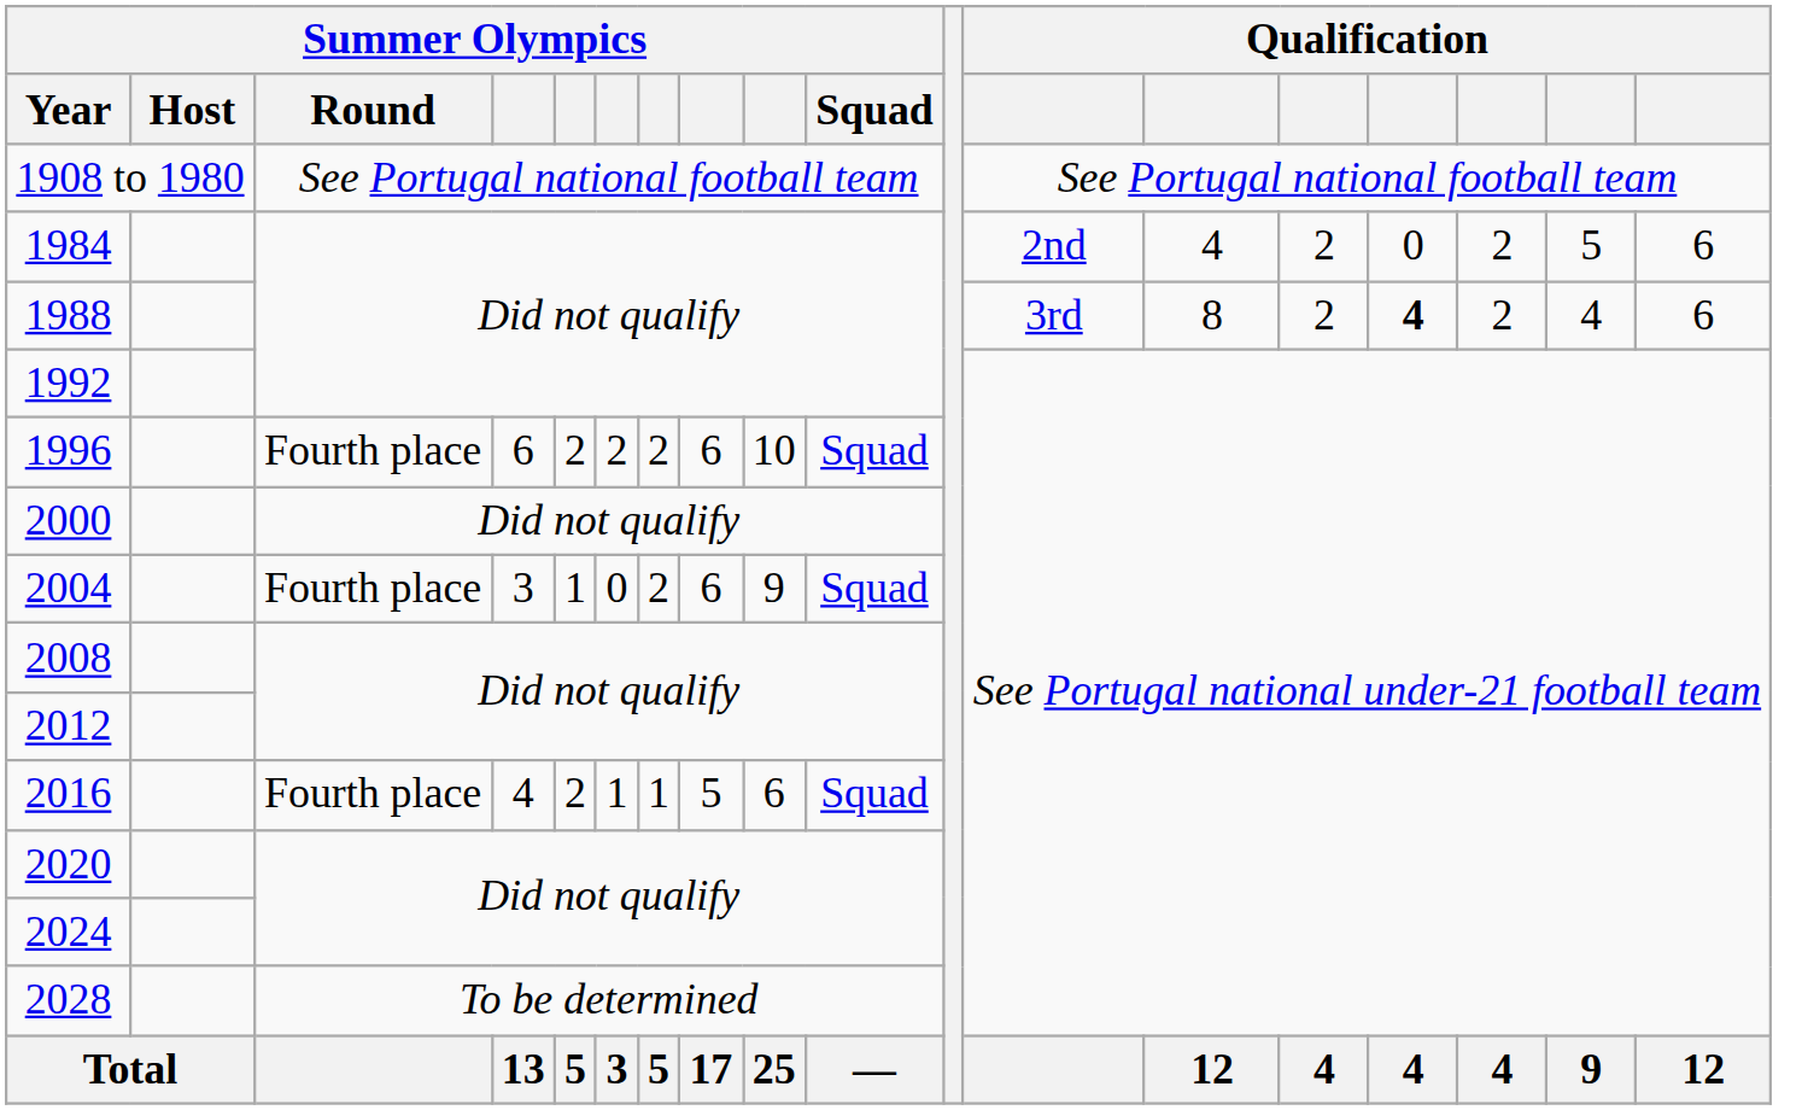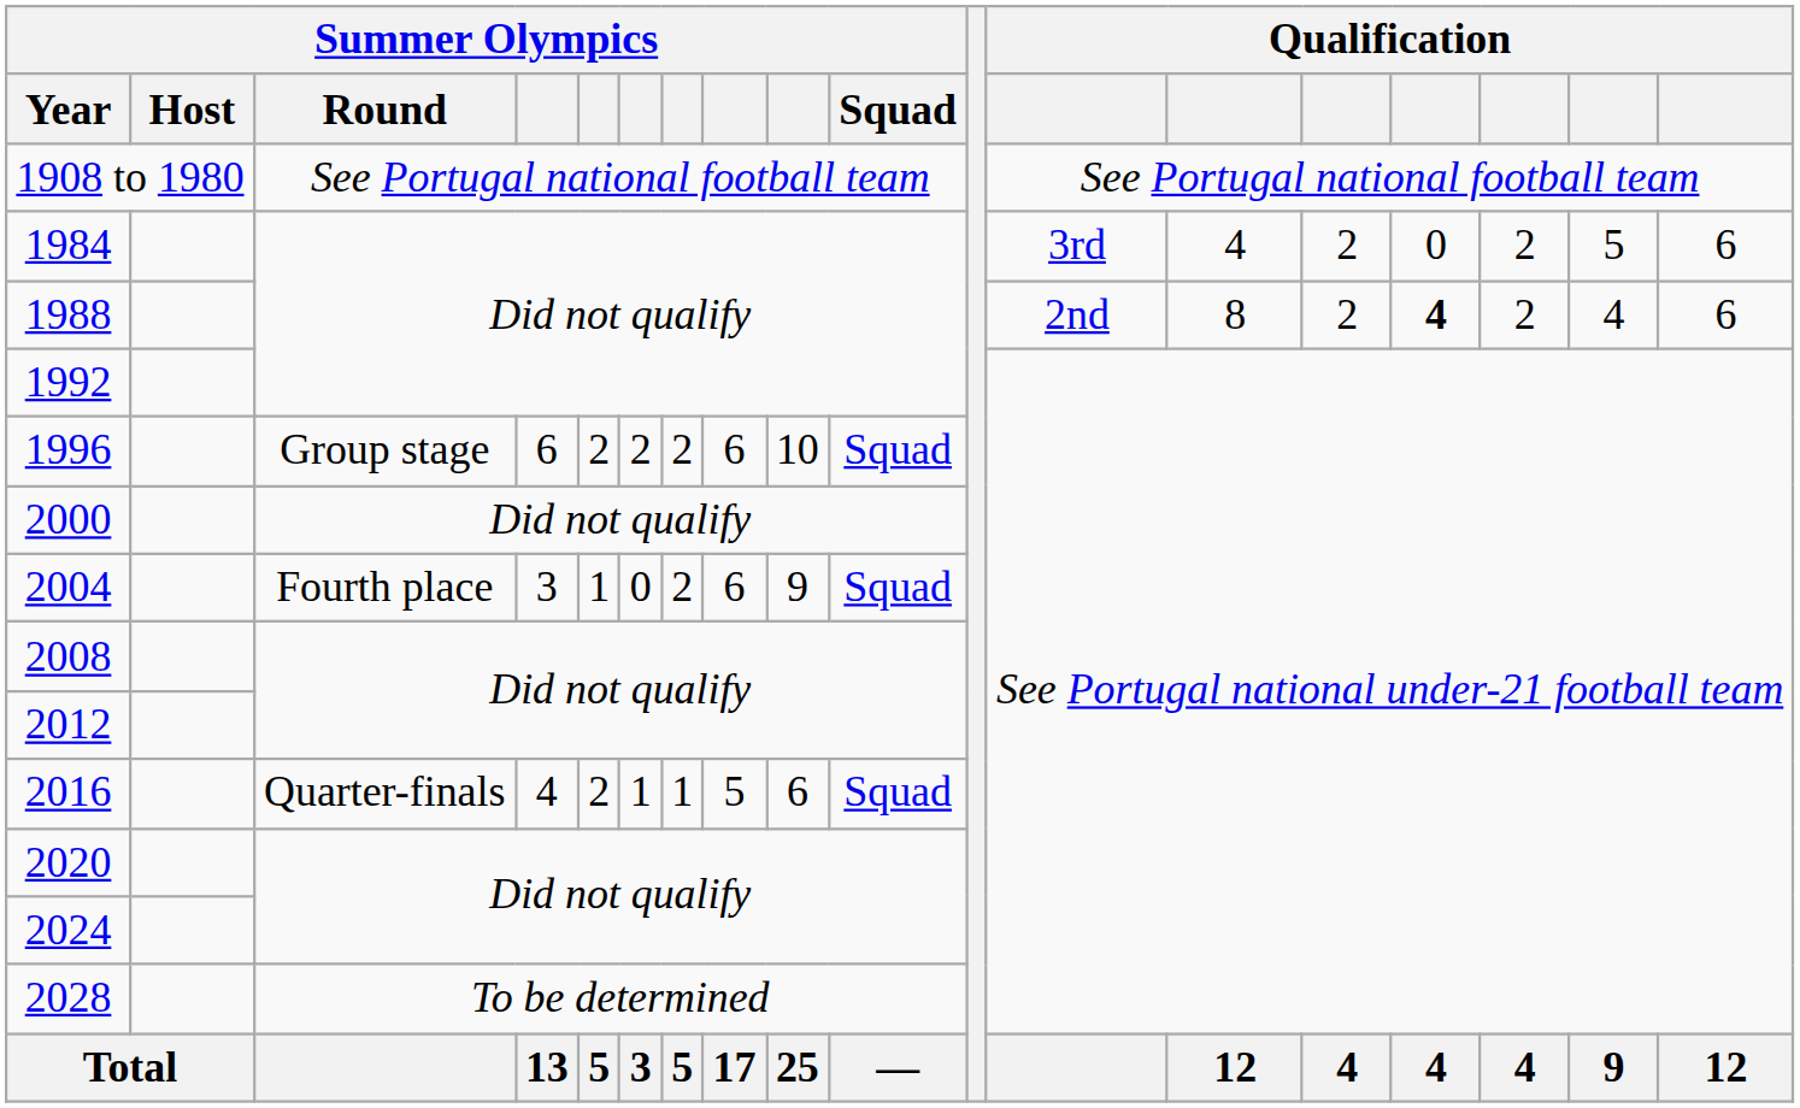 <table class="wikitable" style="text-align: center;font-size:100%;">
 <tr>
 <th colspan="10"><a href='#'>Summer Olympics</a></th>
 <th rowspan="25"></th>
 <th colspan="7">Qualification</th>
 </tr>
 <tr>
 <th>Year</th>
 <th>Host</th>
 <th>Round</th>
 <th></th>
 <th></th>
 <th></th>
 <th></th>
 <th></th>
 <th></th>
 <th>Squad</th>
 <th></th>
 <th></th>
 <th></th>
 <th></th>
 <th></th>
 <th></th>
 <th></th>
 </tr>
 <tr>
 <td colspan="2"><a href='#'>1908</a> to <a href='#'>1980</a></td>
 <td colspan="9"><em>See <a href='#'>Portugal national football team</a></em></td>
 <td colspan="7"><em>See <a href='#'>Portugal national football team</a></em></td>
 </tr>
 <tr>
 <td><a href='#'>1984</a></td>
 <td align=left></td>
 <td colspan="9" rowspan="3"><em>Did not qualify</em></td>
-<td><a href='#'>2nd</a></td>
+<td><a href='#'>3rd</a></td>
 <td>4</td>
 <td>2</td>
 <td>0</td>
 <td>2</td>
 <td>5</td>
 <td>6</td>
 </tr>
 <tr>
 <td><a href='#'>1988</a></td>
 <td align=left></td>
-<td><a href='#'>3rd</a></td>
+<td><a href='#'>2nd</a></td>
 <td>8</td>
 <td>2</td>
 <td><strong>4</strong></td>
 <td>2</td>
 <td>4</td>
 <td>6</td>
 </tr>
 <tr>
 <td><a href='#'>1992</a></td>
 <td align=left></td>
 <td colspan="7" rowspan="10"><em>See <a href='#'>Portugal national under-21 football team</a></em></td>
 </tr>
 <tr>
 <td><a href='#'>1996</a></td>
 <td align=left></td>
-<td>Fourth place</td>
+<td>Group stage</td>
 <td>6</td>
 <td>2</td>
 <td>2</td>
 <td>2</td>
 <td>6</td>
 <td>10</td>
 <td><a href='#'>Squad</a></td>
 </tr>
 <tr>
 <td><a href='#'>2000</a></td>
 <td align=left></td>
 <td colspan="9"><em>Did not qualify</em></td>
 </tr>
 <tr>
 <td><a href='#'>2004</a></td>
 <td align=left></td>
 <td>Fourth place</td>
 <td>3</td>
 <td>1</td>
 <td>0</td>
 <td>2</td>
 <td>6</td>
 <td>9</td>
 <td><a href='#'>Squad</a></td>
 </tr>
 <tr>
 <td><a href='#'>2008</a></td>
 <td align=left></td>
 <td colspan="9" rowspan="2"><em>Did not qualify</em></td>
 </tr>
 <tr>
 <td><a href='#'>2012</a></td>
 <td align=left></td>
 </tr>
 <tr>
 <td><a href='#'>2016</a></td>
 <td align=left></td>
-<td>Fourth place</td>
+<td>Quarter-finals</td>
 <td>4</td>
 <td>2</td>
 <td>1</td>
 <td>1</td>
 <td>5</td>
 <td>6</td>
 <td><a href='#'>Squad</a></td>
 </tr>
 <tr>
 <td><a href='#'>2020</a></td>
 <td align=left></td>
 <td colspan="9" rowspan="2"><em>Did not qualify</em></td>
 </tr>
 <tr>
 <td><a href='#'>2024</a></td>
 <td align=left></td>
 </tr>
 <tr>
 <td><a href='#'>2028</a></td>
 <td align=left></td>
 <td colspan="9"><em>To be determined</em></td>
 </tr>
 <tr>
 <th colspan="2">Total</th>
 <th></th>
 <th>13</th>
 <th>5</th>
 <th>3</th>
 <th>5</th>
 <th>17</th>
 <th>25</th>
 <th>—</th>
 <th></th>
 <th>12</th>
 <th>4</th>
 <th>4</th>
 <th>4</th>
 <th>9</th>
 <th>12</th>
 </tr>
 </table>
